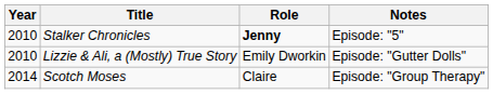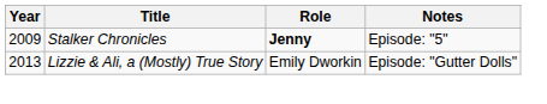 <table class="wikitable sortable">
 <tr>
 <th>Year</th>
 <th>Title</th>
 <th>Role</th>
 <th class="unsortable">Notes</th>
 </tr>
 <tr>
-<td>2010</td>
+<td>2009</td>
 <td><em>Stalker Chronicles</em></td>
 <td><strong>Jenny</strong></td>
 <td>Episode: "5"</td>
 </tr>
 <tr>
-<td>2010</td>
+<td>2013</td>
 <td><em>Lizzie & Ali, a (Mostly) True Story</em></td>
 <td>Emily Dworkin</td>
 <td>Episode: "Gutter Dolls"</td>
 </tr>
-<tr>
-<td>2014</td>
-<td><em>Scotch Moses</em></td>
-<td>Claire</td>
-<td>Episode: "Group Therapy"</td>
-</tr>
 </table>
